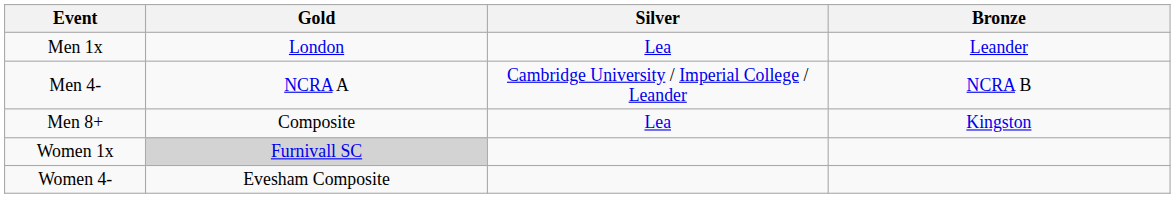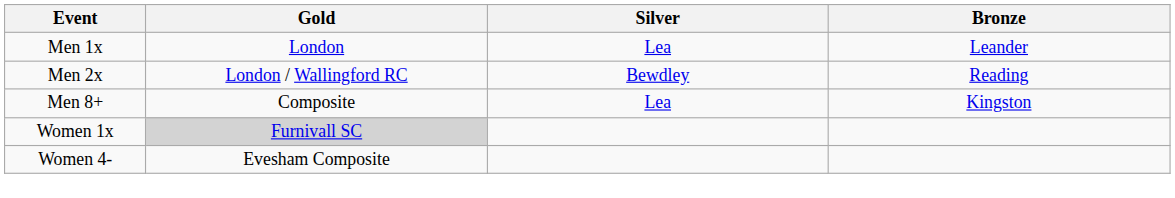 <table class="wikitable" style="text-align:center">
 <tr>
 <th width=120>Event</th>
 <th width=300>Gold</th>
 <th width=300>Silver</th>
 <th width=300>Bronze</th>
 </tr>
 <tr>
 <td>Men 1x</td>
 <td><a href='#'>London</a></td>
 <td><a href='#'>Lea</a></td>
 <td><a href='#'>Leander</a></td>
 </tr>
 <tr>
-<td>Men 4-</td>
-<td><a href='#'>NCRA</a> A</td>
-<td><a href='#'>Cambridge University</a> / <a href='#'>Imperial College</a> / <a href='#'>Leander</a></td>
-<td><a href='#'>NCRA</a> B</td>
+<td>Men 2x</td>
+<td><a href='#'>London</a> / <a href='#'>Wallingford RC</a></td>
+<td><a href='#'>Bewdley</a></td>
+<td><a href='#'>Reading</a></td>
 </tr>
 <tr>
 <td>Men 8+</td>
 <td>Composite</td>
 <td><a href='#'>Lea</a></td>
 <td><a href='#'>Kingston</a></td>
 </tr>
 <tr>
 <td>Women 1x</td>
 <td style="background: lightgrey;"><a href='#'>Furnivall SC</a></td>
 <td></td>
 <td></td>
 </tr>
 <tr>
 <td>Women 4-</td>
 <td>Evesham Composite</td>
 <td></td>
 <td></td>
 </tr>
 </table>
